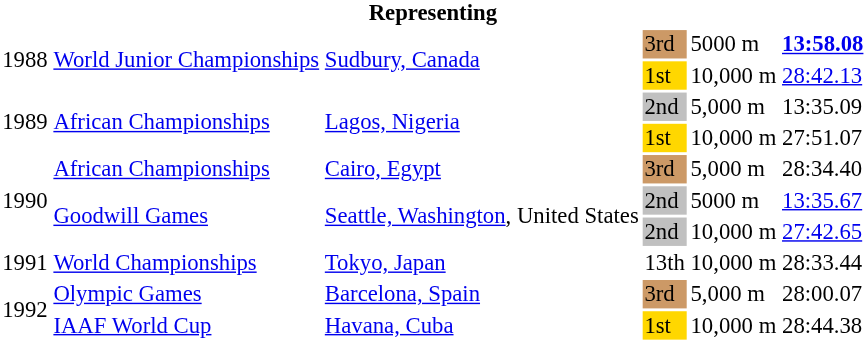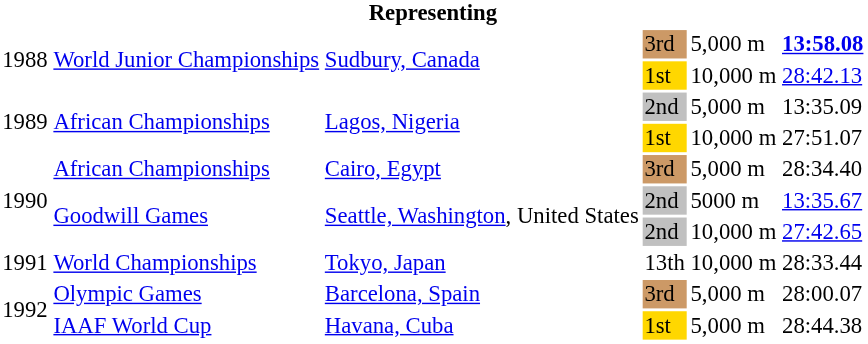 <table>
 <tr>
 <th colspan="6">Representing </th>
 </tr>
 <tr>
 <td rowspan=2>1988</td>
 <td rowspan=2><a href='#'>World Junior Championships</a></td>
 <td rowspan=2><a href='#'>Sudbury, Canada</a></td>
 <td bgcolor="cc9966">3rd</td>
-<td>5000 m</td>
+<td>5,000 m</td>
 <td><strong><a href='#'>13:58.08</a></strong></td>
 </tr>
 <tr>
 <td bgcolor="gold">1st</td>
 <td>10,000 m</td>
 <td><a href='#'>28:42.13</a></td>
 </tr>
 <tr>
 <td rowspan=2>1989</td>
 <td rowspan=2><a href='#'>African Championships</a></td>
 <td rowspan=2><a href='#'>Lagos, Nigeria</a></td>
 <td bgcolor="silver">2nd</td>
 <td>5,000 m</td>
 <td>13:35.09</td>
 </tr>
 <tr>
 <td bgcolor="gold">1st</td>
 <td>10,000 m</td>
 <td>27:51.07</td>
 </tr>
 <tr>
 <td rowspan=3>1990</td>
 <td><a href='#'>African Championships</a></td>
 <td><a href='#'>Cairo, Egypt</a></td>
 <td bgcolor="cc9966">3rd</td>
 <td>5,000 m</td>
 <td>28:34.40</td>
 </tr>
 <tr>
 <td rowspan=2><a href='#'>Goodwill Games</a></td>
 <td rowspan=2><a href='#'>Seattle, Washington</a>, United States</td>
 <td bgcolor="silver">2nd</td>
 <td>5000 m</td>
 <td><a href='#'>13:35.67</a></td>
 </tr>
 <tr>
 <td bgcolor="silver">2nd</td>
 <td>10,000 m</td>
 <td><a href='#'>27:42.65</a></td>
 </tr>
 <tr>
 <td>1991</td>
 <td><a href='#'>World Championships</a></td>
 <td><a href='#'>Tokyo, Japan</a></td>
 <td>13th</td>
 <td>10,000 m</td>
 <td>28:33.44</td>
 </tr>
 <tr>
 <td rowspan=2>1992</td>
 <td><a href='#'>Olympic Games</a></td>
 <td><a href='#'>Barcelona, Spain</a></td>
 <td bgcolor="CC9966">3rd</td>
 <td>5,000 m</td>
 <td>28:00.07</td>
 </tr>
 <tr>
 <td><a href='#'>IAAF World Cup</a></td>
 <td><a href='#'>Havana, Cuba</a></td>
 <td bgcolor="gold">1st</td>
-<td>10,000 m</td>
+<td>5,000 m</td>
 <td>28:44.38</td>
 </tr>
 </table>
